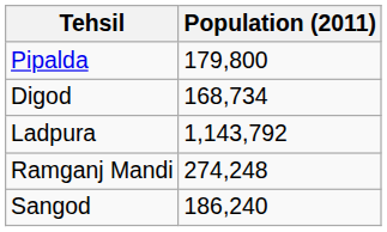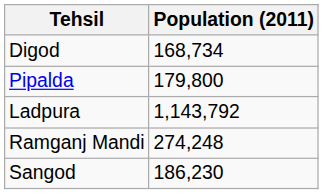 <table class="wikitable sortable">
 <tr>
 <th>Tehsil</th>
 <th>Population (2011)</th>
 </tr>
 <tr>
+<td>Digod</td>
+<td>168,734</td>
+</tr>
+<tr>
 <td><a href='#'>Pipalda</a></td>
 <td>179,800</td>
-</tr>
-<tr>
-<td>Digod</td>
-<td>168,734</td>
 </tr>
 <tr>
 <td>Ladpura</td>
 <td>1,143,792</td>
 </tr>
 <tr>
 <td>Ramganj Mandi</td>
 <td>274,248</td>
 </tr>
 <tr>
 <td>Sangod</td>
-<td>186,240</td>
+<td>186,230</td>
 </tr>
 </table>
